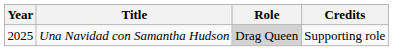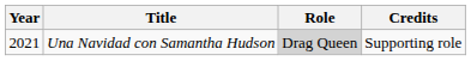 <table class="wikitable">
 <tr>
 <th>Year</th>
 <th>Title</th>
 <th>Role</th>
 <th>Credits</th>
 </tr>
 <tr>
-<td>2025</td>
+<td>2021</td>
 <td><em>Una Navidad con Samantha Hudson</em></td>
 <td style="background: lightgrey;">Drag Queen</td>
 <td>Supporting role</td>
 </tr>
 </table>
